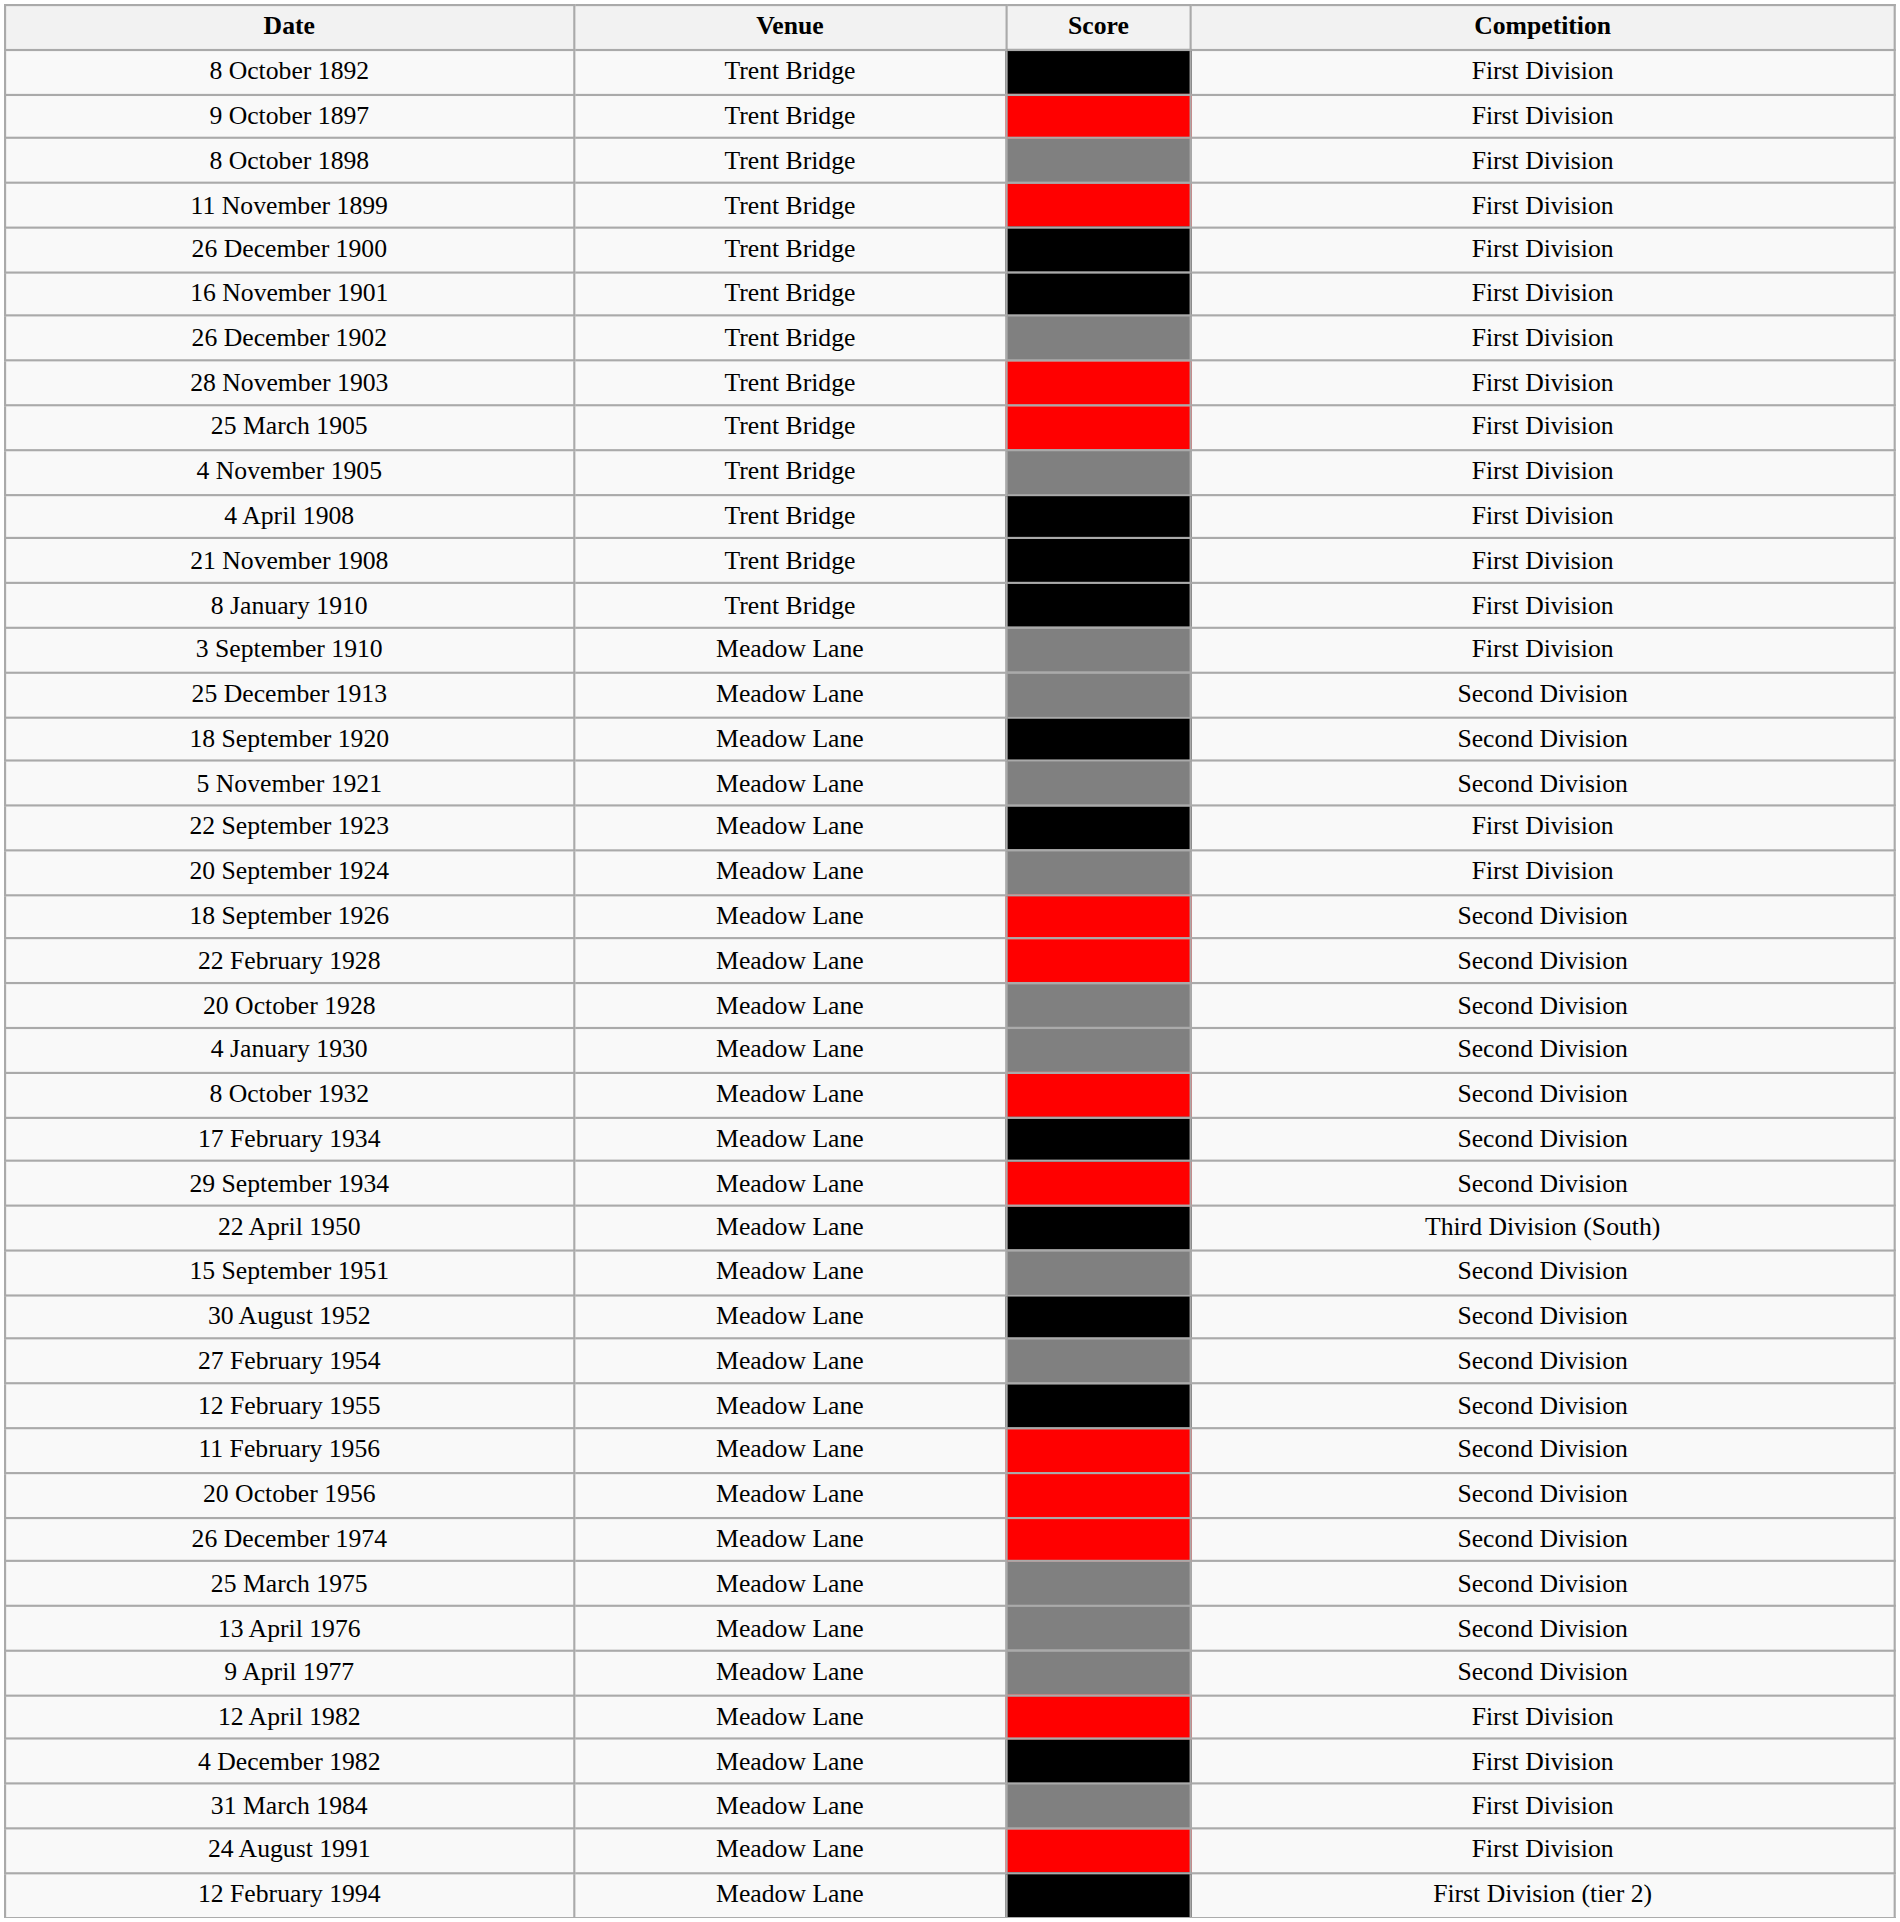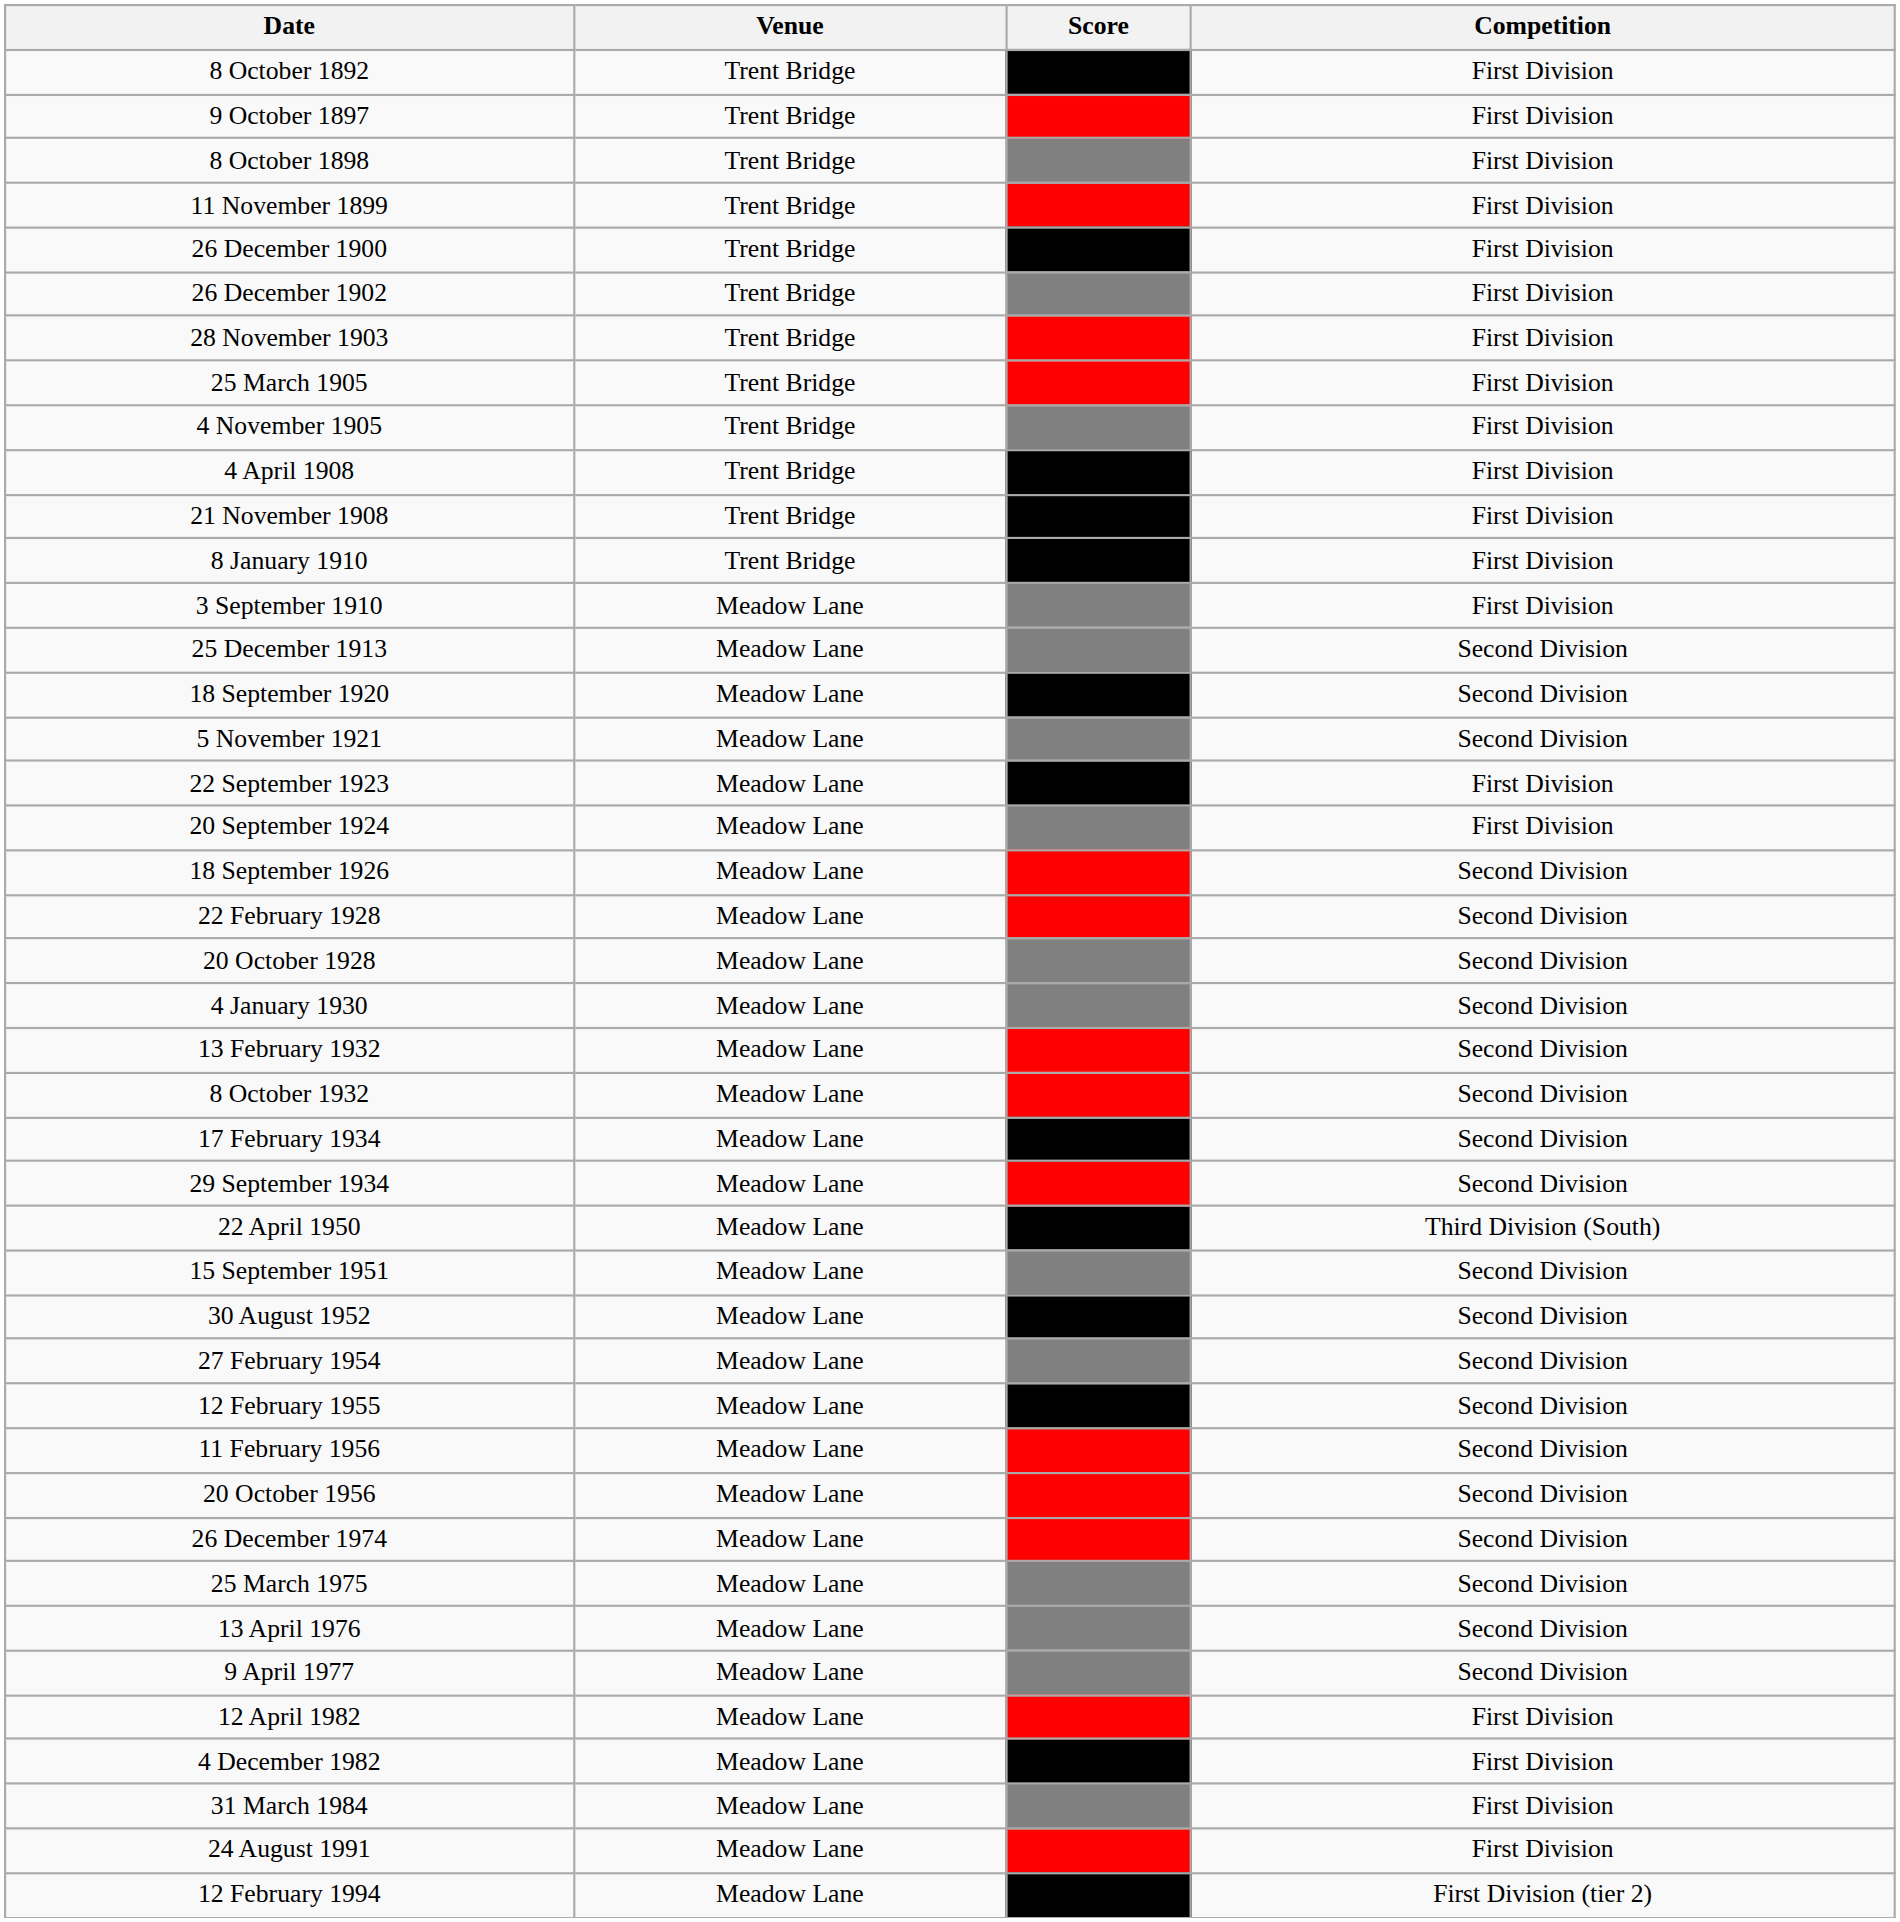 <table class="wikitable" style="text-align: center; width: 100%; font-size: 12px">
 <tr>
 <th width=120>Date</th>
 <th width=90>Venue</th>
 <th width=35>Score</th>
 <th width=150>Competition</th>
 </tr>
 <tr>
 <td>8 October 1892</td>
 <td>Trent Bridge</td>
 <td bgcolor=000000></td>
 <td>First Division</td>
 </tr>
 <tr>
 <td>9 October 1897</td>
 <td>Trent Bridge</td>
 <td bgcolor=FF0000></td>
 <td>First Division</td>
 </tr>
 <tr>
 <td>8 October 1898</td>
 <td>Trent Bridge</td>
 <td bgcolor=808080></td>
 <td>First Division</td>
 </tr>
 <tr>
 <td>11 November 1899</td>
 <td>Trent Bridge</td>
 <td bgcolor=FF0000></td>
 <td>First Division</td>
 </tr>
 <tr>
 <td>26 December 1900</td>
-<td>Trent Bridge</td>
-<td bgcolor=000000></td>
-<td>First Division</td>
-</tr>
-<tr>
-<td>16 November 1901</td>
 <td>Trent Bridge</td>
 <td bgcolor=000000></td>
 <td>First Division</td>
 </tr>
 <tr>
 <td>26 December 1902</td>
 <td>Trent Bridge</td>
 <td bgcolor=808080></td>
 <td>First Division</td>
 </tr>
 <tr>
 <td>28 November 1903</td>
 <td>Trent Bridge</td>
 <td bgcolor=FF0000></td>
 <td>First Division</td>
 </tr>
 <tr>
 <td>25 March 1905</td>
 <td>Trent Bridge</td>
 <td bgcolor=FF0000></td>
 <td>First Division</td>
 </tr>
 <tr>
 <td>4 November 1905</td>
 <td>Trent Bridge</td>
 <td bgcolor=808080></td>
 <td>First Division</td>
 </tr>
 <tr>
 <td>4 April 1908</td>
 <td>Trent Bridge</td>
 <td bgcolor=000000></td>
 <td>First Division</td>
 </tr>
 <tr>
 <td>21 November 1908</td>
 <td>Trent Bridge</td>
 <td bgcolor=000000></td>
 <td>First Division</td>
 </tr>
 <tr>
 <td>8 January 1910</td>
 <td>Trent Bridge</td>
 <td bgcolor=000000></td>
 <td>First Division</td>
 </tr>
 <tr>
 <td>3 September 1910</td>
 <td>Meadow Lane</td>
 <td bgcolor=808080></td>
 <td>First Division</td>
 </tr>
 <tr>
 <td>25 December 1913</td>
 <td>Meadow Lane</td>
 <td bgcolor=808080></td>
 <td>Second Division</td>
 </tr>
 <tr>
 <td>18 September 1920</td>
 <td>Meadow Lane</td>
 <td bgcolor=000000></td>
 <td>Second Division</td>
 </tr>
 <tr>
 <td>5 November 1921</td>
 <td>Meadow Lane</td>
 <td bgcolor=808080></td>
 <td>Second Division</td>
 </tr>
 <tr>
 <td>22 September 1923</td>
 <td>Meadow Lane</td>
 <td bgcolor=000000></td>
 <td>First Division</td>
 </tr>
 <tr>
 <td>20 September 1924</td>
 <td>Meadow Lane</td>
 <td bgcolor=808080></td>
 <td>First Division</td>
 </tr>
 <tr>
 <td>18 September 1926</td>
 <td>Meadow Lane</td>
 <td bgcolor=FF0000></td>
 <td>Second Division</td>
 </tr>
 <tr>
 <td>22 February 1928</td>
 <td>Meadow Lane</td>
 <td bgcolor=FF0000></td>
 <td>Second Division</td>
 </tr>
 <tr>
 <td>20 October 1928</td>
 <td>Meadow Lane</td>
 <td bgcolor=808080></td>
 <td>Second Division</td>
 </tr>
 <tr>
 <td>4 January 1930</td>
 <td>Meadow Lane</td>
 <td bgcolor=808080></td>
+<td>Second Division</td>
+</tr>
+<tr>
+<td>13 February 1932</td>
+<td>Meadow Lane</td>
+<td bgcolor=FF0000></td>
 <td>Second Division</td>
 </tr>
 <tr>
 <td>8 October 1932</td>
 <td>Meadow Lane</td>
 <td bgcolor=FF0000></td>
 <td>Second Division</td>
 </tr>
 <tr>
 <td>17 February 1934</td>
 <td>Meadow Lane</td>
 <td bgcolor=000000></td>
 <td>Second Division</td>
 </tr>
 <tr>
 <td>29 September 1934</td>
 <td>Meadow Lane</td>
 <td bgcolor=FF0000></td>
 <td>Second Division</td>
 </tr>
 <tr>
 <td>22 April 1950</td>
 <td>Meadow Lane</td>
 <td bgcolor=000000></td>
 <td>Third Division (South)</td>
 </tr>
 <tr>
 <td>15 September 1951</td>
 <td>Meadow Lane</td>
 <td bgcolor=808080></td>
 <td>Second Division</td>
 </tr>
 <tr>
 <td>30 August 1952</td>
 <td>Meadow Lane</td>
 <td bgcolor=000000></td>
 <td>Second Division</td>
 </tr>
 <tr>
 <td>27 February 1954</td>
 <td>Meadow Lane</td>
 <td bgcolor=808080></td>
 <td>Second Division</td>
 </tr>
 <tr>
 <td>12 February 1955</td>
 <td>Meadow Lane</td>
 <td bgcolor=000000></td>
 <td>Second Division</td>
 </tr>
 <tr>
 <td>11 February 1956</td>
 <td>Meadow Lane</td>
 <td bgcolor=FF0000></td>
 <td>Second Division</td>
 </tr>
 <tr>
 <td>20 October 1956</td>
 <td>Meadow Lane</td>
 <td bgcolor=FF0000></td>
 <td>Second Division</td>
 </tr>
 <tr>
 <td>26 December 1974</td>
 <td>Meadow Lane</td>
 <td bgcolor=FF0000></td>
 <td>Second Division</td>
 </tr>
 <tr>
 <td>25 March 1975</td>
 <td>Meadow Lane</td>
 <td bgcolor=808080></td>
 <td>Second Division</td>
 </tr>
 <tr>
 <td>13 April 1976</td>
 <td>Meadow Lane</td>
 <td bgcolor=808080></td>
 <td>Second Division</td>
 </tr>
 <tr>
 <td>9 April 1977</td>
 <td>Meadow Lane</td>
 <td bgcolor=808080></td>
 <td>Second Division</td>
 </tr>
 <tr>
 <td>12 April 1982</td>
 <td>Meadow Lane</td>
 <td bgcolor=FF0000></td>
 <td>First Division</td>
 </tr>
 <tr>
 <td>4 December 1982</td>
 <td>Meadow Lane</td>
 <td bgcolor=000000></td>
 <td>First Division</td>
 </tr>
 <tr>
 <td>31 March 1984</td>
 <td>Meadow Lane</td>
 <td bgcolor=808080></td>
 <td>First Division</td>
 </tr>
 <tr>
 <td>24 August 1991</td>
 <td>Meadow Lane</td>
 <td bgcolor=FF0000></td>
 <td>First Division</td>
 </tr>
 <tr>
 <td>12 February 1994</td>
 <td>Meadow Lane</td>
 <td bgcolor=000000></td>
 <td>First Division (tier 2)</td>
 </tr>
 <tr>
 </tr>
 </table>
